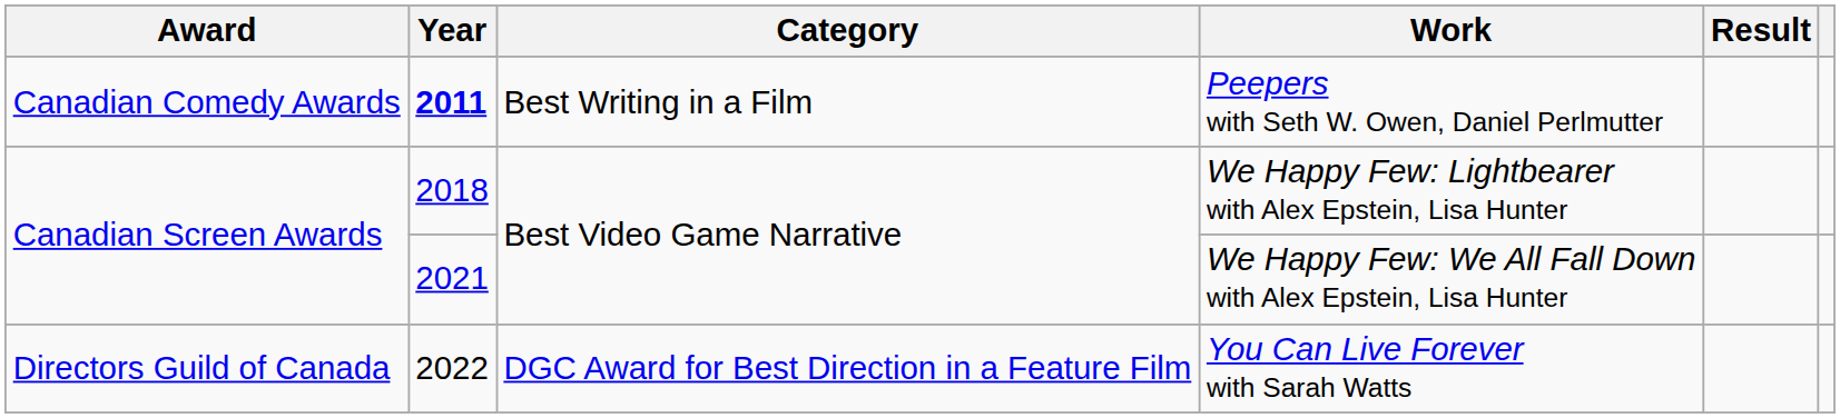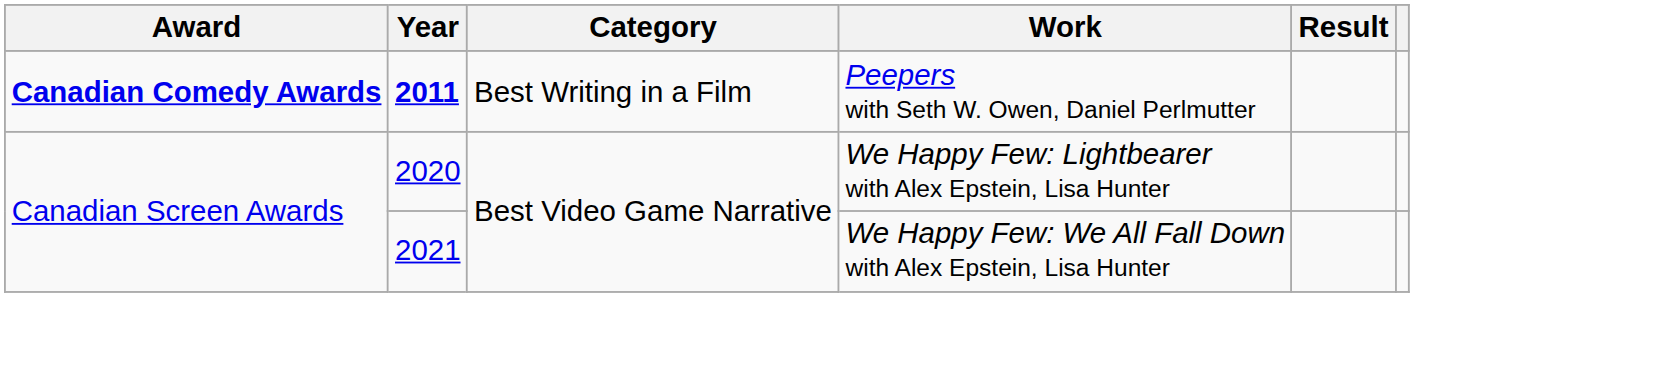 <table class="wikitable sortable">
 <tr style="background:#ccc; text-align:center;">
 <th>Award</th>
 <th>Year</th>
 <th>Category</th>
 <th>Work</th>
 <th>Result</th>
 <th class="unsortable"></th>
 </tr>
 <tr>
-<td><a href='#'>Canadian Comedy Awards</a></td>
+<td><strong><a href='#'>Canadian Comedy Awards</a></strong></td>
 <td><strong><a href='#'>2011</a></strong></td>
 <td>Best Writing in a Film</td>
 <td><em><a href='#'>Peepers</a></em><br><small>with Seth W. Owen, Daniel Perlmutter</small></td>
 <td></td>
 <td></td>
 </tr>
 <tr>
 <td rowspan=2><a href='#'>Canadian Screen Awards</a></td>
-<td><a href='#'>2018</a></td>
+<td><a href='#'>2020</a></td>
 <td rowspan=2>Best Video Game Narrative</td>
 <td><em>We Happy Few: Lightbearer</em><br><small>with Alex Epstein, Lisa Hunter</small></td>
 <td></td>
 <td></td>
 </tr>
 <tr>
 <td><a href='#'>2021</a></td>
 <td><em>We Happy Few: We All Fall Down</em><br><small>with Alex Epstein, Lisa Hunter</small></td>
 <td></td>
 <td></td>
 </tr>
-<tr>
-<td><a href='#'>Directors Guild of Canada</a></td>
-<td>2022</td>
-<td><a href='#'>DGC Award for Best Direction in a Feature Film</a></td>
-<td><em><a href='#'>You Can Live Forever</a></em><br><small>with Sarah Watts</small></td>
-<td></td>
-<td></td>
-</tr>
 </table>
